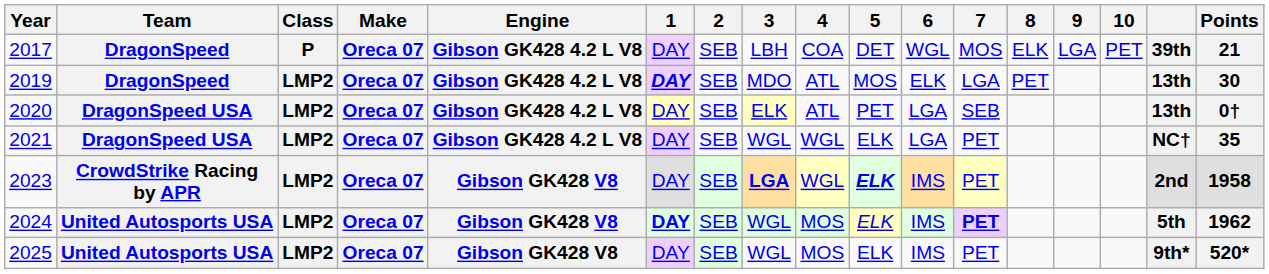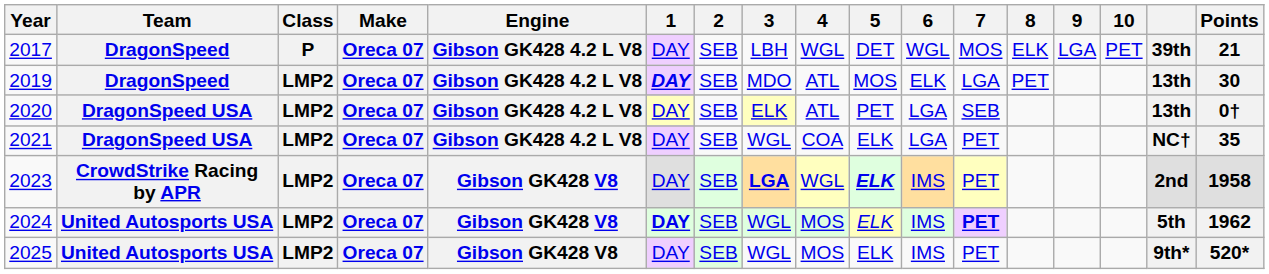 <table class="wikitable" style="text-align:center; font-size:85%">
 <tr>
 <th>Year</th>
 <th>Team</th>
 <th>Class</th>
 <th>Make</th>
 <th>Engine</th>
 <th>1</th>
 <th>2</th>
 <th>3</th>
 <th>4</th>
 <th>5</th>
 <th>6</th>
 <th>7</th>
 <th>8</th>
 <th>9</th>
 <th>10</th>
 <th></th>
 <th>Points</th>
 </tr>
 <tr>
 <td><a href='#'>2017</a></td>
 <th><a href='#'>DragonSpeed</a></th>
 <th>P</th>
 <th nowrap><a href='#'>Oreca 07</a></th>
 <th nowrap><a href='#'>Gibson</a> GK428 4.2 L V8</th>
 <td style="background:#EFCFFF;"><a href='#'>DAY</a><br></td>
 <td><a href='#'>SEB</a></td>
 <td><a href='#'>LBH</a></td>
-<td><a href='#'>COA</a></td>
+<td><a href='#'>WGL</a></td>
 <td><a href='#'>DET</a></td>
 <td><a href='#'>WGL</a></td>
 <td><a href='#'>MOS</a></td>
 <td><a href='#'>ELK</a></td>
 <td><a href='#'>LGA</a></td>
 <td><a href='#'>PET</a></td>
 <th>39th</th>
 <th>21</th>
 </tr>
 <tr>
 <td><a href='#'>2019</a></td>
 <th><a href='#'>DragonSpeed</a></th>
 <th>LMP2</th>
 <th nowrap><a href='#'>Oreca 07</a></th>
 <th nowrap><a href='#'>Gibson</a> GK428 4.2 L V8</th>
 <td style="background:#EFCFFF;"><strong><em><a href='#'>DAY</a></em></strong><br></td>
 <td><a href='#'>SEB</a></td>
 <td><a href='#'>MDO</a></td>
 <td><a href='#'>ATL</a></td>
 <td><a href='#'>MOS</a></td>
 <td><a href='#'>ELK</a></td>
 <td><a href='#'>LGA</a></td>
 <td><a href='#'>PET</a></td>
 <td></td>
 <td></td>
 <th>13th</th>
 <th>30</th>
 </tr>
 <tr>
 <td><a href='#'>2020</a></td>
 <th><a href='#'>DragonSpeed USA</a></th>
 <th>LMP2</th>
 <th nowrap><a href='#'>Oreca 07</a></th>
 <th nowrap><a href='#'>Gibson</a> GK428 4.2 L V8</th>
 <td style="background:#FFFFBF;"><a href='#'>DAY</a><br></td>
 <td><a href='#'>SEB</a></td>
 <td style="background:#FFFFBF;"><a href='#'>ELK</a><br></td>
 <td><a href='#'>ATL</a></td>
 <td><a href='#'>PET</a></td>
 <td><a href='#'>LGA</a><br></td>
 <td><a href='#'>SEB</a><br></td>
 <td></td>
 <td></td>
 <td></td>
 <th>13th</th>
 <th>0†</th>
 </tr>
 <tr>
 <td><a href='#'>2021</a></td>
 <th><a href='#'>DragonSpeed USA</a></th>
 <th>LMP2</th>
 <th nowrap><a href='#'>Oreca 07</a></th>
 <th nowrap><a href='#'>Gibson</a> GK428 4.2 L V8</th>
 <td style="background:#EFCFFF;"><a href='#'>DAY</a><br></td>
 <td><a href='#'>SEB</a></td>
 <td><a href='#'>WGL</a></td>
-<td><a href='#'>WGL</a></td>
+<td><a href='#'>COA</a></td>
 <td><a href='#'>ELK</a></td>
 <td><a href='#'>LGA</a></td>
 <td><a href='#'>PET</a></td>
 <td></td>
 <td></td>
 <td></td>
 <th>NC†</th>
 <th>35</th>
 </tr>
 <tr>
 <td><a href='#'>2023</a></td>
 <th nowrap><a href='#'>CrowdStrike</a> Racing<br>by <a href='#'>APR</a></th>
 <th>LMP2</th>
 <th nowrap><a href='#'>Oreca 07</a></th>
 <th nowrap><a href='#'>Gibson</a> GK428 <a href='#'>V8</a></th>
 <td style="background:#DFDFDF;"><a href='#'>DAY</a><br></td>
 <td style="background:#DFFFDF;"><a href='#'>SEB</a><br></td>
 <td style="background:#FFDF9F;"><strong><a href='#'>LGA</a></strong><br></td>
 <td style="background:#FFFFBF;"><a href='#'>WGL</a><br></td>
 <td style="background:#DFFFDF;"><strong><em><a href='#'>ELK</a></em></strong><br></td>
 <td style="background:#FFDF9F;"><a href='#'>IMS</a><br></td>
 <td style="background:#FFFFBF;"><a href='#'>PET</a><br></td>
 <td></td>
 <td></td>
 <td></td>
 <th style="background:#DFDFDF;">2nd</th>
 <th style="background:#DFDFDF;">1958</th>
 </tr>
 <tr>
 <td><a href='#'>2024</a></td>
 <th nowrap><a href='#'>United Autosports USA</a></th>
 <th>LMP2</th>
 <th nowrap><a href='#'>Oreca 07</a></th>
 <th nowrap><a href='#'>Gibson</a> GK428 <a href='#'>V8</a></th>
 <td style="background:#DFFFDF;"><strong><a href='#'>DAY</a></strong><br></td>
 <td style="background:#DFFFDF;"><a href='#'>SEB</a><br></td>
 <td style="background:#DFFFDF;"><a href='#'>WGL</a><br></td>
 <td style="background:#DFFFDF;"><a href='#'>MOS</a><br></td>
 <td style="background:#FFFFBF;"><em><a href='#'>ELK</a></em><br></td>
 <td style="background:#DFFFDF;"><a href='#'>IMS</a><br></td>
 <td style="background:#EFCFFF;"><strong><a href='#'>PET</a></strong><br></td>
 <td></td>
 <td></td>
 <td></td>
 <th>5th</th>
 <th>1962</th>
 </tr>
 <tr>
 <td><a href='#'>2025</a></td>
 <th><a href='#'>United Autosports USA</a></th>
 <th>LMP2</th>
 <th><a href='#'>Oreca 07</a></th>
 <th><a href='#'>Gibson</a> GK428 V8</th>
 <td style="background:#EFCFFF;"><a href='#'>DAY</a><br></td>
 <td style="background:#DFFFDF;"><a href='#'>SEB</a><br></td>
 <td style="background:#;"><a href='#'>WGL</a><br></td>
 <td style="background:#;"><a href='#'>MOS</a><br></td>
 <td style="background:#;"><a href='#'>ELK</a><br></td>
 <td style="background:#;"><a href='#'>IMS</a><br></td>
 <td style="background:#;"><a href='#'>PET</a><br></td>
 <td></td>
 <td></td>
 <td></td>
 <th>9th*</th>
 <th>520*</th>
 </tr>
 </table>
